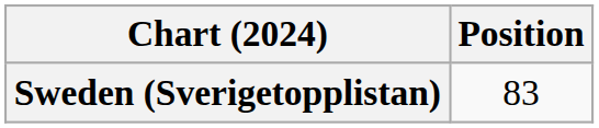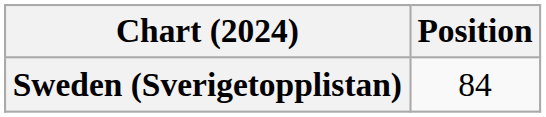 <table class="wikitable plainrowheaders" style="text-align:center">
 <tr>
 <th scope="col">Chart (2024)</th>
 <th scope="col">Position</th>
 </tr>
 <tr>
 <th scope="row">Sweden (Sverigetopplistan)</th>
-<td>83</td>
+<td>84</td>
 </tr>
 </table>
